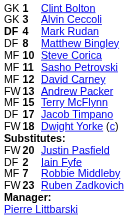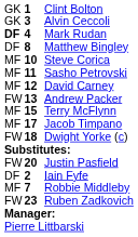 <table style="font-size: 90%" cellspacing="0" cellpadding="0">
 <tr>
 <th width="25"></th>
 <th width="25"></th>
 </tr>
 <tr>
 <td>GK</td>
 <td><strong>1</strong></td>
 <td> <a href='#'>Clint Bolton</a></td>
 </tr>
 <tr>
 <td>GK</td>
 <td><strong>3</strong></td>
 <td> <a href='#'>Alvin Ceccoli</a></td>
 </tr>
 <tr>
 <td><strong>DF</strong></td>
 <td><strong>4</strong></td>
 <td> <a href='#'>Mark Rudan</a></td>
 <td></td>
 </tr>
 <tr>
 <td>DF</td>
 <td><strong>8</strong></td>
 <td> <a href='#'>Matthew Bingley</a></td>
 </tr>
 <tr>
 <td>MF</td>
 <td><strong>10</strong></td>
 <td> <a href='#'>Steve Corica</a></td>
 </tr>
 <tr>
 <td>MF</td>
 <td><strong>11</strong></td>
 <td> <a href='#'>Sasho Petrovski</a></td>
 <td></td>
 </tr>
 <tr>
 <td>MF</td>
 <td><strong>12</strong></td>
 <td> <a href='#'>David Carney</a></td>
 </tr>
 <tr>
 <td>FW</td>
 <td><strong>13</strong></td>
 <td> <a href='#'>Andrew Packer</a></td>
 </tr>
 <tr>
 <td>MF</td>
 <td><strong>15</strong></td>
 <td> <a href='#'>Terry McFlynn</a></td>
 </tr>
 <tr>
-<td>DF</td>
+<td>MF</td>
 <td><strong>17</strong></td>
 <td> <a href='#'>Jacob Timpano</a></td>
 <td></td>
 </tr>
 <tr>
 <td>FW</td>
 <td><strong>18</strong></td>
 <td> <a href='#'>Dwight Yorke</a> (<a href='#'>c</a>)</td>
 </tr>
 <tr>
 <td colspan=3><strong>Substitutes:</strong></td>
 </tr>
 <tr>
 <td>FW</td>
 <td><strong>20</strong></td>
 <td> <a href='#'>Justin Pasfield</a></td>
 </tr>
 <tr>
 <td>DF</td>
 <td><strong>2</strong></td>
 <td> <a href='#'>Iain Fyfe</a></td>
 <td></td>
 </tr>
 <tr>
 <td>MF</td>
 <td><strong>7</strong></td>
 <td> <a href='#'>Robbie Middleby</a></td>
 <td></td>
 </tr>
 <tr>
 <td>FW</td>
 <td><strong>23</strong></td>
 <td> <a href='#'>Ruben Zadkovich</a></td>
 <td></td>
 </tr>
 <tr>
 <td colspan=3><strong>Manager:</strong></td>
 </tr>
 <tr>
 <td colspan=4> <a href='#'>Pierre Littbarski</a></td>
 </tr>
 </table>
